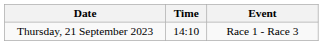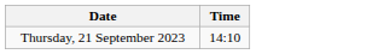 <table class = "wikitable" style="text-align:center;">
 <tr>
 <th width=220>Date</th>
 <th width=50>Time</th>
-<th width=150>Event</th>
 </tr>
 <tr>
 <td>Thursday, 21 September 2023</td>
 <td>14:10</td>
-<td>Race 1 - Race 3</td>
 </tr>
 </table>
